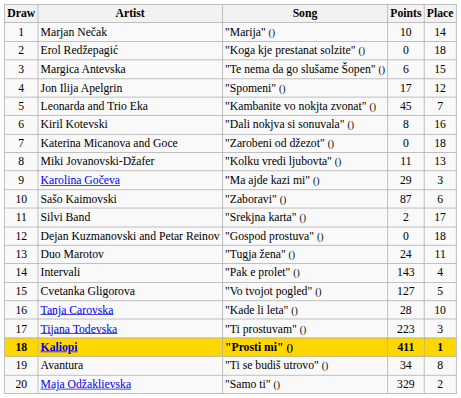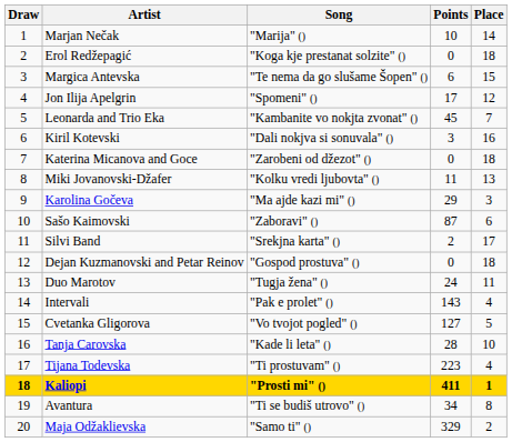 <table class="sortable wikitable" style="margin: 1em auto 1em auto; text-align:center">
 <tr>
 <th>Draw</th>
 <th>Artist</th>
 <th>Song</th>
 <th>Points</th>
 <th>Place</th>
 </tr>
 <tr>
 <td>1</td>
 <td align="left">Marjan Nečak</td>
 <td align="left">"Marija" <small>()</small></td>
 <td>10</td>
 <td>14</td>
 </tr>
 <tr>
 <td>2</td>
 <td align="left">Erol Redžepagić</td>
 <td align="left">"Koga kje prestanat solzite" <small>()</small></td>
 <td>0</td>
 <td>18</td>
 </tr>
 <tr>
 <td>3</td>
 <td align="left">Margica Antevska</td>
 <td align="left">"Te nema da go slušame Šopen" <small>()</small></td>
 <td>6</td>
 <td>15</td>
 </tr>
 <tr>
 <td>4</td>
 <td align="left">Jon Ilija Apelgrin</td>
 <td align="left">"Spomeni" <small>()</small></td>
 <td>17</td>
 <td>12</td>
 </tr>
 <tr>
 <td>5</td>
 <td align="left">Leonarda and Trio Eka</td>
 <td align="left">"Kambanite vo nokjta zvonat" <small>()</small></td>
 <td>45</td>
 <td>7</td>
 </tr>
 <tr>
 <td>6</td>
 <td align="left">Kiril Kotevski</td>
 <td align="left">"Dali nokjva si sonuvala" <small>()</small></td>
-<td>8</td>
+<td>3</td>
 <td>16</td>
 </tr>
 <tr>
 <td>7</td>
 <td align="left">Katerina Micanova and Goce</td>
 <td align="left">"Zarobeni od džezot" <small>()</small></td>
 <td>0</td>
 <td>18</td>
 </tr>
 <tr>
 <td>8</td>
 <td align="left">Miki Jovanovski-Džafer</td>
 <td align="left">"Kolku vredi ljubovta" <small>()</small></td>
 <td>11</td>
 <td>13</td>
 </tr>
 <tr>
 <td>9</td>
 <td align="left"><a href='#'>Karolina Gočeva</a></td>
 <td align="left">"Ma ajde kazi mi" <small>()</small></td>
 <td>29</td>
 <td>3</td>
 </tr>
 <tr>
 <td>10</td>
 <td align="left">Sašo Kaimovski</td>
 <td align="left">"Zaboravi" <small>()</small></td>
 <td>87</td>
 <td>6</td>
 </tr>
 <tr>
 <td>11</td>
 <td align="left">Silvi Band</td>
 <td align="left">"Srekjna karta" <small>()</small></td>
 <td>2</td>
 <td>17</td>
 </tr>
 <tr>
 <td>12</td>
 <td align="left">Dejan Kuzmanovski and Petar Reinov</td>
 <td align="left">"Gospod prostuva" <small>()</small></td>
 <td>0</td>
 <td>18</td>
 </tr>
 <tr>
 <td>13</td>
 <td align="left">Duo Marotov</td>
 <td align="left">"Tugja žena" <small>()</small></td>
 <td>24</td>
 <td>11</td>
 </tr>
 <tr>
 <td>14</td>
 <td align="left">Intervali</td>
 <td align="left">"Pak e prolet" <small>()</small></td>
 <td>143</td>
 <td>4</td>
 </tr>
 <tr>
 <td>15</td>
 <td align="left">Cvetanka Gligorova</td>
 <td align="left">"Vo tvojot pogled" <small>()</small></td>
 <td>127</td>
 <td>5</td>
 </tr>
 <tr>
 <td>16</td>
 <td align="left"><a href='#'>Tanja Carovska</a></td>
 <td align="left">"Kade li leta" <small>()</small></td>
 <td>28</td>
 <td>10</td>
 </tr>
 <tr>
 <td>17</td>
 <td align="left"><a href='#'>Tijana Todevska</a></td>
 <td align="left">"Ti prostuvam" <small>()</small></td>
 <td>223</td>
-<td>3</td>
+<td>4</td>
 </tr>
 <tr style="font-weight:bold; background:gold;">
 <td>18</td>
 <td align="left"><a href='#'>Kaliopi</a></td>
 <td align="left">"Prosti mi" <small>()</small></td>
 <td>411</td>
 <td>1</td>
 </tr>
 <tr>
 <td>19</td>
 <td align="left">Avantura</td>
 <td align="left">"Ti se budiš utrovo" <small>()</small></td>
 <td>34</td>
 <td>8</td>
 </tr>
 <tr>
 <td>20</td>
 <td align="left"><a href='#'>Maja Odžaklievska</a></td>
 <td align="left">"Samo ti" <small>()</small></td>
 <td>329</td>
 <td>2</td>
 </tr>
 </table>
